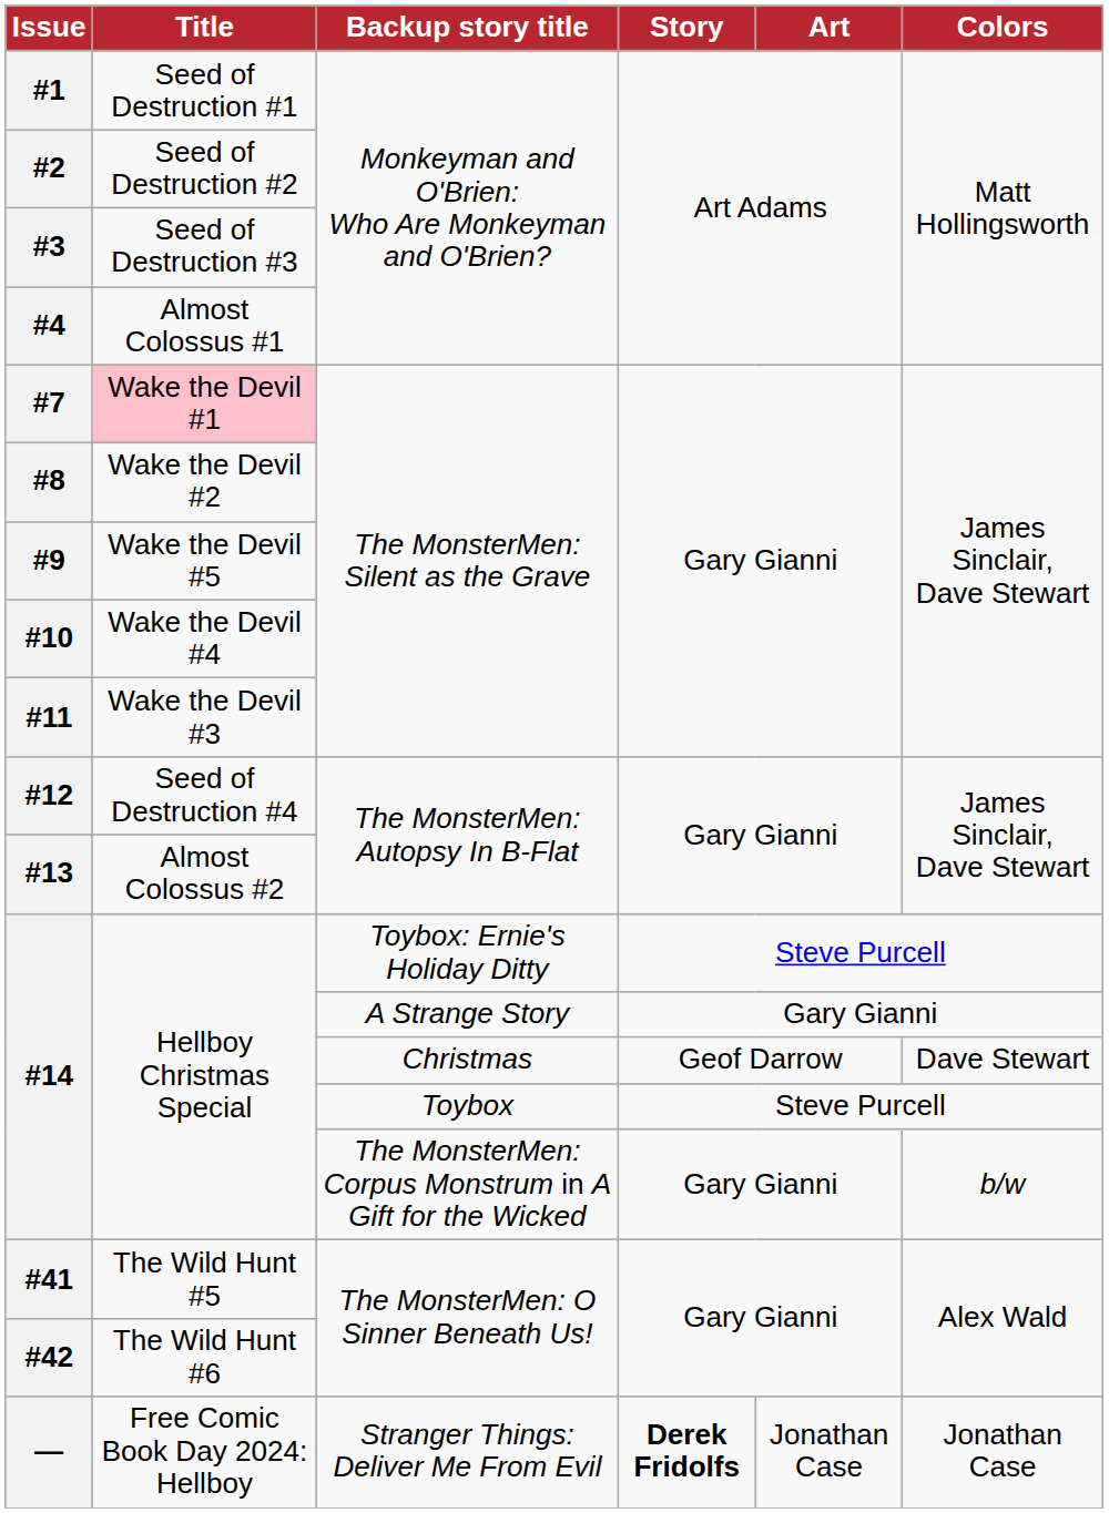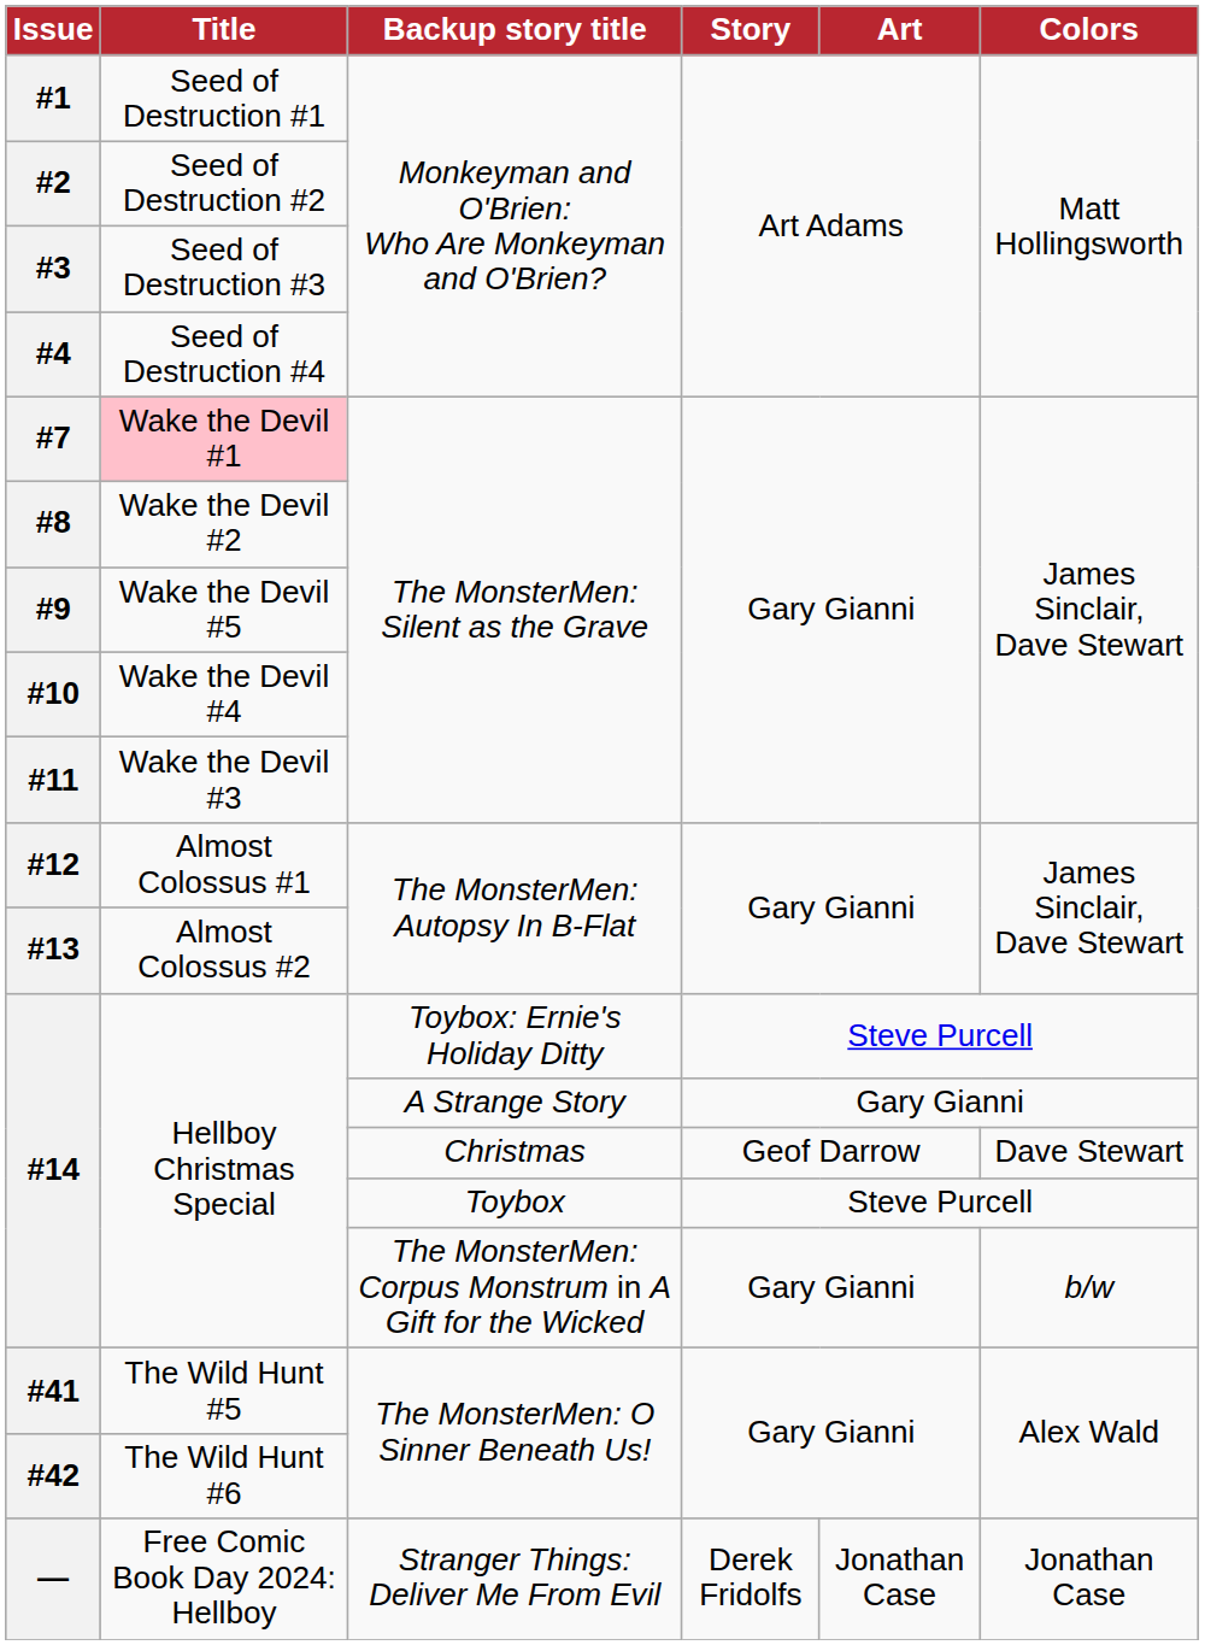 <table class="wikitable" style="text-align: center">
 <tr id="Non_HBU_backup_stories">
 <th style="background:#b92630; color:#fff;">Issue</th>
 <th style="background:#b92630; color:#fff;">Title</th>
 <th style="background:#b92630; color:#fff;">Backup story title</th>
 <th style="background:#b92630; color:#fff;">Story</th>
 <th style="background:#b92630; color:#fff;">Art</th>
 <th style="background:#b92630; color:#fff;">Colors</th>
 </tr>
 <tr>
 <th>#1</th>
 <td>Seed of Destruction #1</td>
 <td rowspan=4><em>Monkeyman and O'Brien:<br>Who Are Monkeyman and O'Brien?</em></td>
 <td colspan=2 rowspan=4>Art Adams</td>
 <td rowspan=4>Matt Hollingsworth</td>
 </tr>
 <tr>
 <th>#2</th>
 <td>Seed of Destruction #2</td>
 </tr>
 <tr>
 <th>#3</th>
 <td>Seed of Destruction #3</td>
 </tr>
 <tr>
 <th>#4</th>
-<td>Almost Colossus #1</td>
+<td>Seed of Destruction #4</td>
 </tr>
 <tr>
 <th>#7</th>
 <td style="background: pink;">Wake the Devil #1</td>
 <td rowspan=5><em>The MonsterMen: Silent as the Grave</em></td>
 <td colspan=2 rowspan=5>Gary Gianni</td>
 <td rowspan=5>James Sinclair,<br>Dave Stewart</td>
 </tr>
 <tr>
 <th>#8</th>
 <td>Wake the Devil #2</td>
 </tr>
 <tr>
 <th>#9</th>
 <td>Wake the Devil #5</td>
 </tr>
 <tr>
 <th>#10</th>
 <td>Wake the Devil #4</td>
 </tr>
 <tr>
 <th>#11</th>
 <td>Wake the Devil #3</td>
 </tr>
 <tr>
 <th>#12</th>
-<td>Seed of Destruction #4</td>
+<td>Almost Colossus #1</td>
 <td rowspan=2><em>The MonsterMen: Autopsy In B-Flat</em></td>
 <td colspan=2 rowspan=2>Gary Gianni</td>
 <td rowspan=2>James Sinclair,<br>Dave Stewart</td>
 </tr>
 <tr>
 <th>#13</th>
 <td>Almost Colossus #2</td>
 </tr>
 <tr>
 <th rowspan=5>#14</th>
 <td rowspan=5>Hellboy Christmas Special</td>
 <td><em>Toybox: Ernie's Holiday Ditty</em></td>
 <td colspan=3><a href='#'>Steve Purcell</a></td>
 </tr>
 <tr>
 <td><em>A Strange Story</em></td>
 <td colspan=3>Gary Gianni</td>
 </tr>
 <tr>
 <td><em>Christmas</em></td>
 <td colspan=2>Geof Darrow</td>
 <td>Dave Stewart</td>
 </tr>
 <tr>
 <td><em>Toybox</em></td>
 <td colspan=3>Steve Purcell</td>
 </tr>
 <tr id="MonsterMen_A_Gift_for_the_Wicked">
 <td><em>The MonsterMen: Corpus Monstrum</em> in <em>A Gift for the Wicked</em></td>
 <td colspan=2>Gary Gianni</td>
 <td><em>b/w</em></td>
 </tr>
 <tr>
 <th>#41</th>
 <td>The Wild Hunt #5</td>
 <td rowspan=2><em>The MonsterMen: O Sinner Beneath Us!</em></td>
 <td colspan=2 rowspan=2>Gary Gianni</td>
 <td rowspan=2>Alex Wald</td>
 </tr>
 <tr>
 <th>#42</th>
 <td>The Wild Hunt #6</td>
 </tr>
 <tr>
 <th>—</th>
 <td>Free Comic Book Day 2024: Hellboy</td>
 <td><em>Stranger Things: Deliver Me From Evil</em></td>
-<td><strong>Derek Fridolfs</strong></td>
+<td>Derek Fridolfs</td>
 <td>Jonathan Case</td>
 <td>Jonathan Case</td>
 </tr>
 </table>
